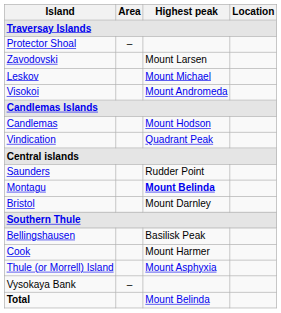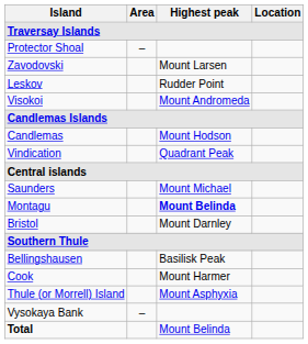 <table class="wikitable">
 <tr>
 <th>Island<br></th>
 <th>Area</th>
 <th>Highest peak</th>
 <th>Location</th>
 </tr>
 <tr>
 <td colspan="5" bgcolor="#E5E5E5"><strong><a href='#'>Traversay Islands</a></strong><br></td>
 </tr>
 <tr>
 <td><a href='#'>Protector Shoal</a></td>
 <td align="center">–</td>
 <td></td>
 <td></td>
 </tr>
 <tr>
 <td><a href='#'>Zavodovski</a></td>
 <td></td>
 <td>Mount Larsen<br></td>
 <td></td>
 </tr>
 <tr>
 <td><a href='#'>Leskov</a></td>
 <td></td>
-<td><a href='#'>Mount Michael</a><br></td>
+<td>Rudder Point<br></td>
 <td></td>
 </tr>
 <tr>
 <td><a href='#'>Visokoi</a></td>
 <td></td>
 <td><a href='#'>Mount Andromeda</a><br></td>
 <td></td>
 </tr>
 <tr>
 <td colspan="5" bgcolor="#E5E5E5"><strong><a href='#'>Candlemas Islands</a></strong> <em></em><br></td>
 </tr>
 <tr>
 <td><a href='#'>Candlemas</a><br></td>
 <td></td>
 <td><a href='#'>Mount Hodson</a><br></td>
 <td></td>
 </tr>
 <tr>
 <td><a href='#'>Vindication</a><br></td>
 <td></td>
 <td><a href='#'>Quadrant Peak</a><br></td>
 <td></td>
 </tr>
 <tr>
 <td colspan="5" bgcolor="#E5E5E5"><strong>Central islands</strong></td>
 </tr>
 <tr>
 <td><a href='#'>Saunders</a></td>
 <td></td>
-<td>Rudder Point<br></td>
+<td><a href='#'>Mount Michael</a><br></td>
 <td></td>
 </tr>
 <tr>
 <td><a href='#'>Montagu</a><br></td>
 <td></td>
 <td><strong><a href='#'>Mount Belinda</a><br></strong></td>
 <td></td>
 </tr>
 <tr>
 <td><a href='#'>Bristol</a><br></td>
 <td></td>
 <td>Mount Darnley<br></td>
 <td></td>
 </tr>
 <tr>
 <td colspan="5" bgcolor="#E5E5E5"><strong><a href='#'>Southern Thule</a></strong><br></td>
 </tr>
 <tr>
 <td><a href='#'>Bellingshausen</a></td>
 <td></td>
 <td>Basilisk Peak<br></td>
 <td></td>
 </tr>
 <tr>
 <td><a href='#'>Cook</a></td>
 <td></td>
 <td>Mount Harmer<br></td>
 <td></td>
 </tr>
 <tr>
 <td><a href='#'>Thule (or Morrell) Island</a></td>
 <td></td>
 <td><a href='#'>Mount Asphyxia</a><br></td>
 <td></td>
 </tr>
 <tr>
 <td>Vysokaya Bank</td>
 <td align="center">–</td>
 <td></td>
 <td></td>
 </tr>
 <tr>
 <td><strong>Total</strong></td>
 <td align="right"></td>
 <td><a href='#'>Mount Belinda</a><br></td>
 <td></td>
 </tr>
 </table>
